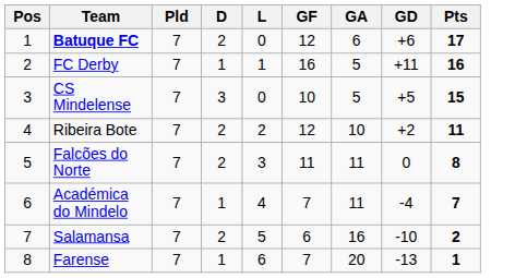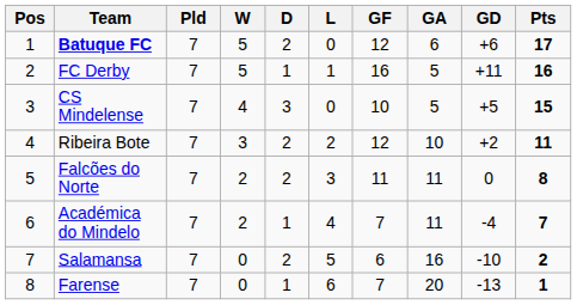 <table class="wikitable" style="text-align: center;">
 <tr>
 <th style="width: 40px;">Pos</th>
 <th style="width: 100px;">Team</th>
 <th style="width: 45px;">Pld</th>
+<th style="width: 35px;">W</th>
 <th style="width: 35px;">D</th>
 <th style="width: 35px;">L</th>
 <th style="width: 45px;">GF</th>
 <th style="width: 45px;">GA</th>
 <th style="width: 45px;">GD</th>
 <th style="width: 45px;">Pts</th>
 </tr>
 <tr>
 <td>1</td>
 <td style="text-align: left;"><strong><a href='#'>Batuque FC</a></strong></td>
 <td>7</td>
+<td>5</td>
 <td>2</td>
 <td>0</td>
 <td>12</td>
 <td>6</td>
 <td>+6</td>
 <td><strong>17</strong></td>
 </tr>
 <tr>
 <td>2</td>
 <td style="text-align: left;"><a href='#'>FC Derby</a></td>
 <td>7</td>
+<td>5</td>
 <td>1</td>
 <td>1</td>
 <td>16</td>
 <td>5</td>
 <td>+11</td>
 <td><strong>16</strong></td>
 </tr>
 <tr>
 <td>3</td>
 <td style="text-align: left;"><a href='#'>CS Mindelense</a></td>
 <td>7</td>
+<td>4</td>
 <td>3</td>
 <td>0</td>
 <td>10</td>
 <td>5</td>
 <td>+5</td>
 <td><strong>15</strong></td>
 </tr>
 <tr>
 <td>4</td>
 <td style="text-align: left;">Ribeira Bote</td>
 <td>7</td>
+<td>3</td>
 <td>2</td>
 <td>2</td>
 <td>12</td>
 <td>10</td>
 <td>+2</td>
 <td><strong>11</strong></td>
 </tr>
 <tr>
 <td>5</td>
 <td style="text-align: left;"><a href='#'>Falcões do Norte</a></td>
 <td>7</td>
 <td>2</td>
+<td>2</td>
 <td>3</td>
 <td>11</td>
 <td>11</td>
 <td>0</td>
 <td><strong>8</strong></td>
 </tr>
 <tr>
 <td>6</td>
 <td style="text-align: left;"><a href='#'>Académica do Mindelo</a></td>
 <td>7</td>
+<td>2</td>
 <td>1</td>
 <td>4</td>
 <td>7</td>
 <td>11</td>
 <td>-4</td>
 <td><strong>7</strong></td>
 </tr>
 <tr>
 <td>7</td>
 <td style="text-align: left;"><a href='#'>Salamansa</a></td>
 <td>7</td>
+<td>0</td>
 <td>2</td>
 <td>5</td>
 <td>6</td>
 <td>16</td>
 <td>-10</td>
 <td><strong>2</strong></td>
 </tr>
 <tr>
 <td>8</td>
 <td style="text-align: left;"><a href='#'>Farense</a></td>
 <td>7</td>
+<td>0</td>
 <td>1</td>
 <td>6</td>
 <td>7</td>
 <td>20</td>
 <td>-13</td>
 <td><strong>1</strong></td>
 </tr>
 </table>
